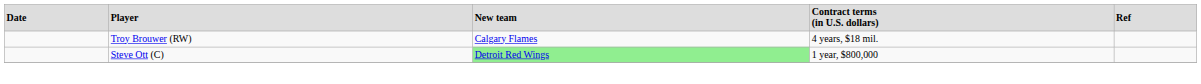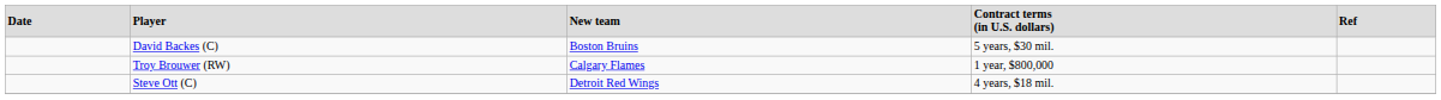 <table class="wikitable" width=97%>
 <tr style="background:#ddd;">
 <td><strong>Date</strong></td>
 <td><strong>Player</strong></td>
 <td><strong>New team</strong></td>
 <td><strong>Contract terms</strong><br><strong>(in U.S. dollars)</strong></td>
 <td><strong>Ref</strong></td>
 </tr>
 <tr>
 <td></td>
+<td><a href='#'>David Backes</a> (C)</td>
+<td><a href='#'>Boston Bruins</a></td>
+<td>5 years, $30 mil.</td>
+<td></td>
+</tr>
+<tr>
+<td></td>
 <td><a href='#'>Troy Brouwer</a> (RW)</td>
 <td><a href='#'>Calgary Flames</a></td>
-<td>4 years, $18 mil.</td>
+<td>1 year, $800,000</td>
 <td></td>
 </tr>
 <tr>
 <td></td>
 <td><a href='#'>Steve Ott</a> (C)</td>
-<td style="background: lightgreen;"><a href='#'>Detroit Red Wings</a></td>
-<td>1 year, $800,000</td>
+<td><a href='#'>Detroit Red Wings</a></td>
+<td>4 years, $18 mil.</td>
 <td></td>
 </tr>
 <tr>
 </tr>
 </table>
